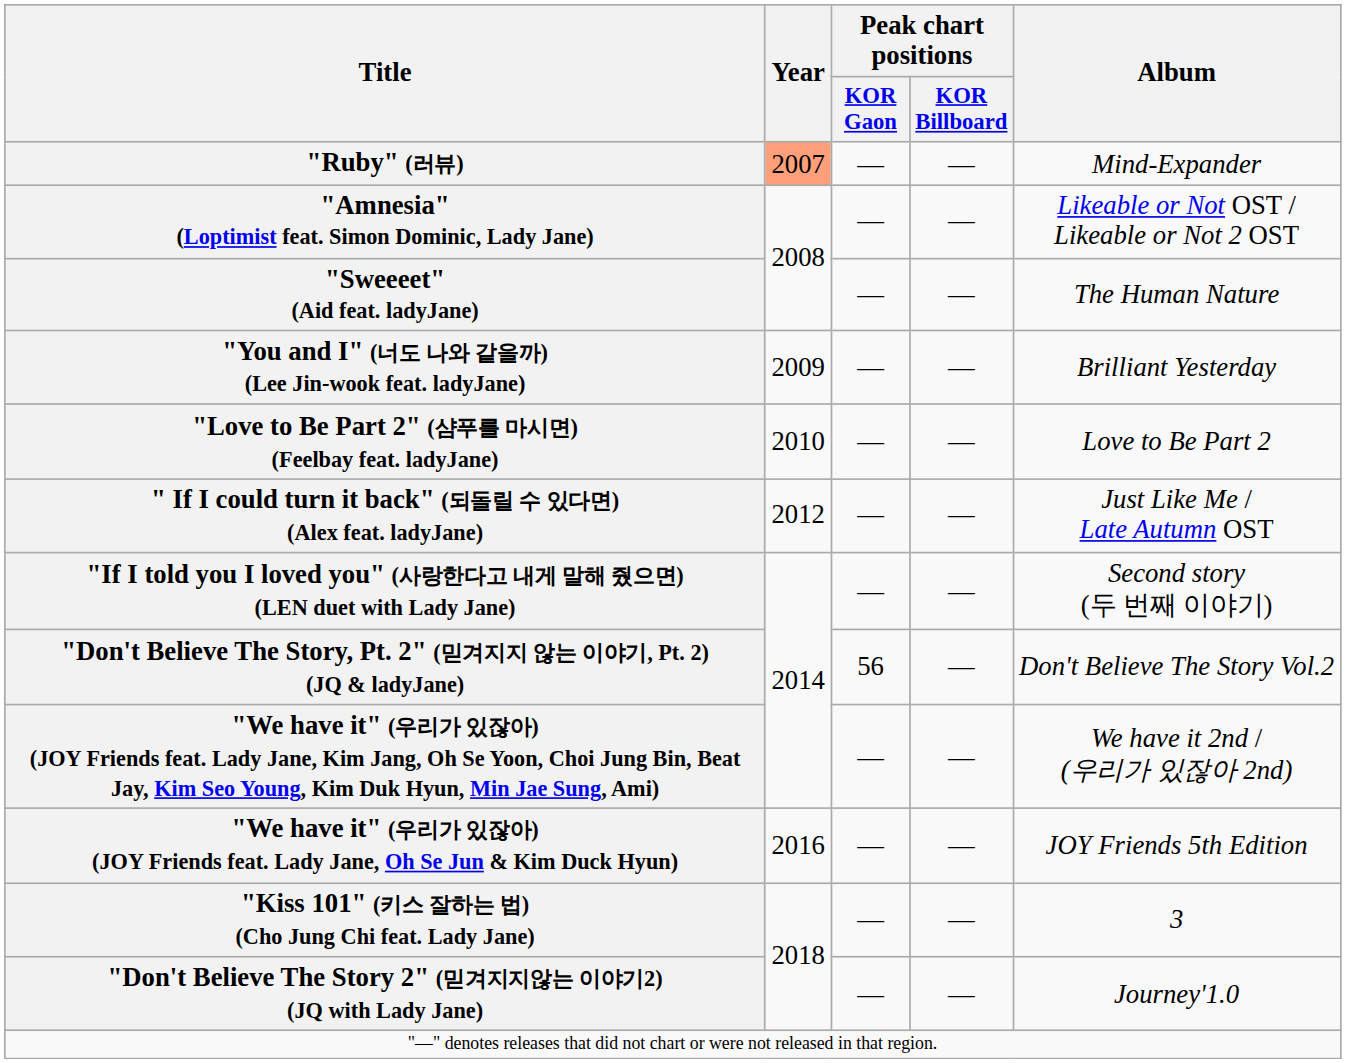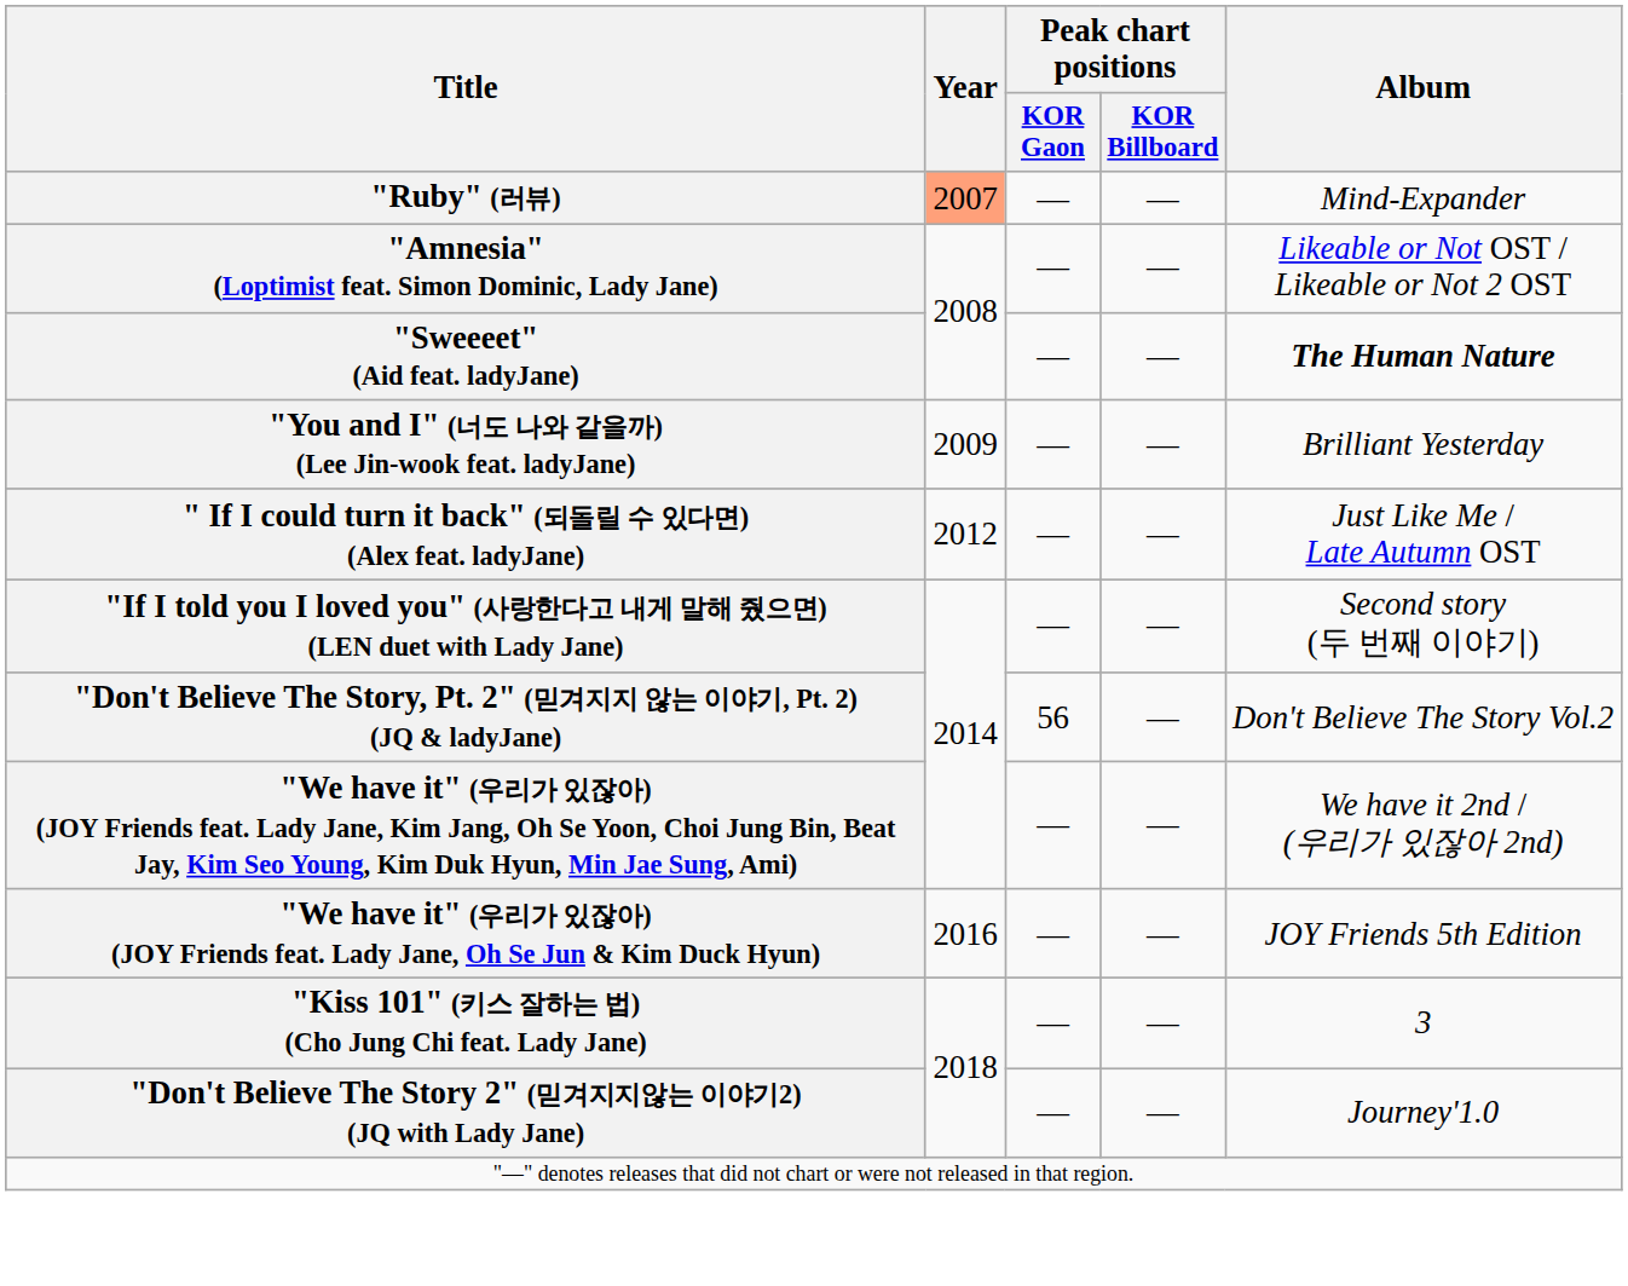 <table class="wikitable plainrowheaders" style="text-align:center;">
 <tr>
 <th scope="col" rowspan="2" style="width:28em;">Title</th>
 <th scope="col" rowspan="2">Year</th>
 <th scope="col" colspan="2">Peak chart positions</th>
 <th scope="col" rowspan="2">Album</th>
 </tr>
 <tr>
 <th scope="col" style="width:3em;font-size:85%;"><a href='#'>KOR<br>Gaon</a><br></th>
 <th scope="col" style="width:3em;font-size:85%;"><a href='#'>KOR<br>Billboard</a><br></th>
 </tr>
 <tr>
 <th scope="row">"Ruby" <small>(러뷰)</small></th>
 <td rowspan="1" style="background: lightsalmon;">2007</td>
 <td>—</td>
 <td>—</td>
 <td><em>Mind-Expander</em></td>
 </tr>
 <tr>
 <th scope="row">"Amnesia" <br><small>(<a href='#'>Loptimist</a> feat. Simon Dominic, Lady Jane)</small></th>
 <td rowspan="2">2008</td>
 <td>—</td>
 <td>—</td>
 <td><em><a href='#'>Likeable or Not</a></em> OST / <br><em>Likeable or Not 2</em> OST</td>
 </tr>
 <tr>
 <th scope="row">"Sweeeet" <br><small>(Aid feat. ladyJane)</small></th>
 <td>—</td>
 <td>—</td>
-<td><em>The Human Nature</em></td>
+<td><strong><em>The Human Nature</em></strong></td>
 </tr>
 <tr>
 <th scope="row">"You and I" <small>(너도 나와 같을까)</small><br><small>(Lee Jin-wook feat. ladyJane)</small></th>
 <td rowspan="1">2009</td>
 <td>—</td>
 <td>—</td>
 <td><em>Brilliant Yesterday</em></td>
-</tr>
-<tr>
-<th scope="row">"Love to Be Part 2" <small>(샴푸를 마시면)</small><br><small>(Feelbay feat. ladyJane)</small></th>
-<td rowspan="1">2010</td>
-<td>—</td>
-<td>—</td>
-<td><em>Love to Be Part 2</em></td>
 </tr>
 <tr>
 <th scope="row">" If I could turn it back" <small>(되돌릴 수 있다면)</small><br><small>(Alex feat. ladyJane)</small></th>
 <td rowspan="1">2012</td>
 <td>—</td>
 <td>—</td>
 <td><em>Just Like Me</em> / <br> <em><a href='#'>Late Autumn</a></em> OST</td>
 </tr>
 <tr>
 <th scope="row">"If I told you I loved you" <small>(사랑한다고 내게 말해 줬으면)</small><br><small>(LEN duet with Lady Jane)</small></th>
 <td rowspan="3">2014</td>
 <td>—</td>
 <td>—</td>
 <td><em>Second story</em> <br>(두 번째 이야기)</td>
 </tr>
 <tr>
 <th scope="row">"Don't Believe The Story, Pt. 2" <small>(믿겨지지 않는 이야기, Pt. 2)</small><br><small>(JQ & ladyJane)</small></th>
 <td>56</td>
 <td>—</td>
 <td><em>Don't Believe The Story Vol.2</em></td>
 </tr>
 <tr>
 <th scope="row">"We have it" <small>(우리가 있잖아)</small><br><small>(JOY Friends feat. Lady Jane, Kim Jang, Oh Se Yoon, Choi Jung Bin, Beat Jay, <a href='#'>Kim Seo Young</a>, Kim Duk Hyun, <a href='#'>Min Jae Sung</a>, Ami)</small></th>
 <td>—</td>
 <td>—</td>
 <td><em>We have it 2nd</em> /<br><em>(우리가 있잖아 2nd)</em></td>
 </tr>
 <tr>
 <th scope="row">"We have it" <small>(우리가 있잖아)</small><br><small>(JOY Friends feat. Lady Jane, <a href='#'>Oh Se Jun</a> & Kim Duck Hyun)</small></th>
 <td rowspan="1">2016</td>
 <td>—</td>
 <td>—</td>
 <td><em>JOY Friends 5th Edition</em></td>
 </tr>
 <tr>
 <th scope="row">"Kiss 101" <small>(키스 잘하는 법)</small><br><small>(Cho Jung Chi feat. Lady Jane)</small></th>
 <td rowspan="2">2018</td>
 <td>—</td>
 <td>—</td>
 <td><em>3</em></td>
 </tr>
 <tr>
 <th scope="row">"Don't Believe The Story 2" <small>(믿겨지지않는 이야기2)</small><br><small>(JQ with Lady Jane)</small></th>
 <td>—</td>
 <td>—</td>
 <td><em>Journey'1.0<strong></td>
 </tr>
 <tr>
 <td colspan="5" style="font-size:8pt;">"—" denotes releases that did not chart or were not released in that region.</td>
 </tr>
 </table>
